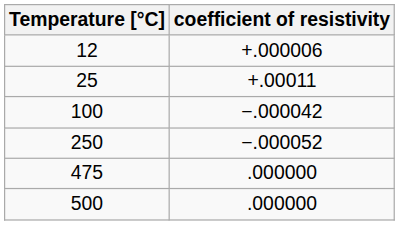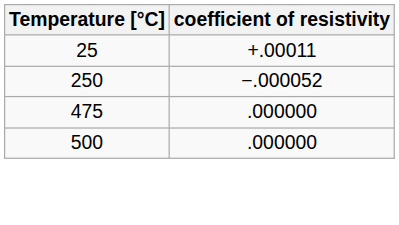 <table class="wikitable" style="text-align: center">
 <tr>
 <th>Temperature [°C]</th>
 <th>coefficient of resistivity</th>
 </tr>
 <tr>
-<td>12</td>
-<td>+.000006</td>
-</tr>
-<tr>
 <td>25</td>
 <td>+.00011</td>
-</tr>
-<tr>
-<td>100</td>
-<td>−.000042</td>
 </tr>
 <tr>
 <td>250</td>
 <td>−.000052</td>
 </tr>
 <tr>
 <td>475</td>
 <td>.000000</td>
 </tr>
 <tr>
 <td>500</td>
 <td>.000000</td>
 </tr>
 </table>
